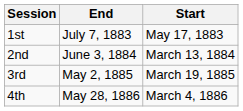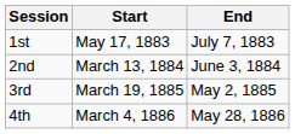 <table class="wikitable">
 <tr>
 <th>Session</th>
+<th>Start</th>
 <th>End</th>
-<th>Start</th>
 </tr>
 <tr>
 <td>1st</td>
+<td>May 17, 1883</td>
 <td>July 7, 1883</td>
-<td>May 17, 1883</td>
 </tr>
 <tr>
 <td>2nd</td>
+<td>March 13, 1884</td>
 <td>June 3, 1884</td>
-<td>March 13, 1884</td>
 </tr>
 <tr>
 <td>3rd</td>
+<td>March 19, 1885</td>
 <td>May 2, 1885</td>
-<td>March 19, 1885</td>
 </tr>
 <tr>
 <td>4th</td>
+<td>March 4, 1886</td>
 <td>May 28, 1886</td>
-<td>March 4, 1886</td>
 </tr>
 </table>
